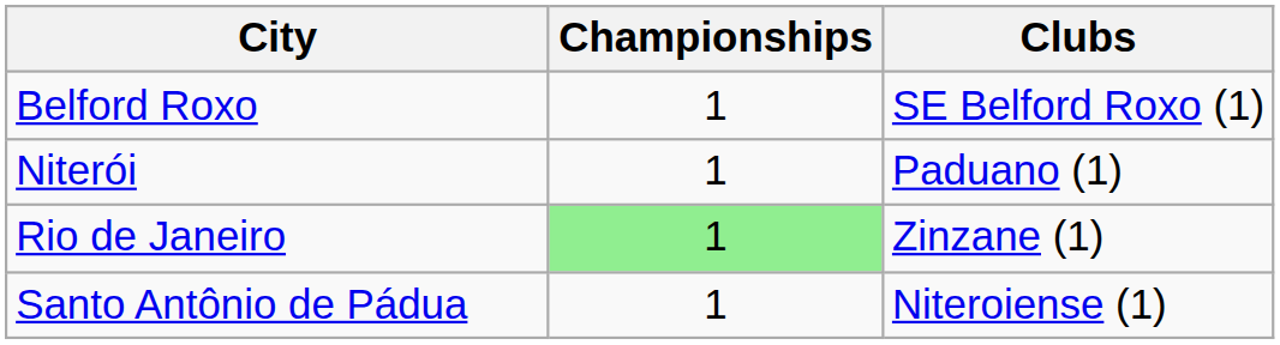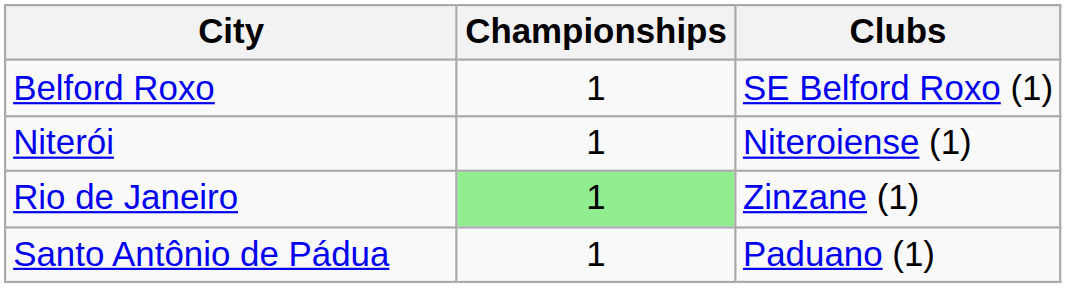 <table class="wikitable">
 <tr>
 <th style="width:200px">City</th>
 <th>Championships</th>
 <th>Clubs</th>
 </tr>
 <tr>
 <td> <a href='#'>Belford Roxo</a></td>
 <td align="center">1</td>
 <td><a href='#'>SE Belford Roxo</a> (1)</td>
 </tr>
 <tr>
 <td> <a href='#'>Niterói</a></td>
 <td align="center">1</td>
-<td><a href='#'>Paduano</a> (1)</td>
+<td><a href='#'>Niteroiense</a> (1)</td>
 </tr>
 <tr>
 <td> <a href='#'>Rio de Janeiro</a></td>
 <td align="center" style="background: lightgreen;">1</td>
 <td><a href='#'>Zinzane</a> (1)</td>
 </tr>
 <tr>
 <td> <a href='#'>Santo Antônio de Pádua</a></td>
 <td align="center">1</td>
-<td><a href='#'>Niteroiense</a> (1)</td>
+<td><a href='#'>Paduano</a> (1)</td>
 </tr>
 </table>
